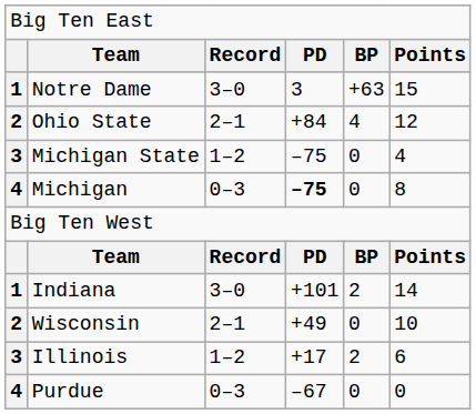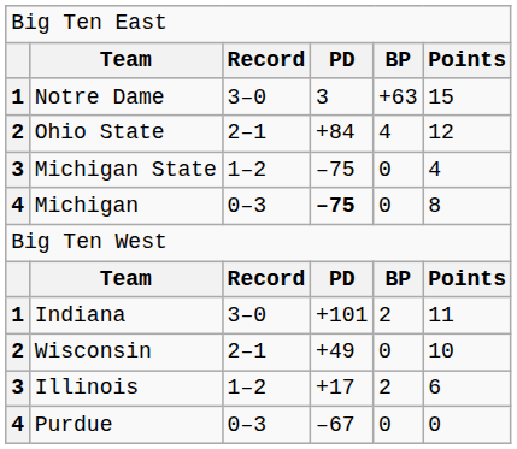 <table class="wikitable sortable collapsible plainrowheaders" style="font-size:90%;">
 <tr>
 <td colspan=6>Big Ten East</td>
 </tr>
 <tr>
 <th scope=col></th>
 <th scope=col>Team</th>
 <th scope=col>Record</th>
 <th scope=col>PD</th>
 <th scope=col>BP</th>
 <th scope=col>Points</th>
 </tr>
 <tr>
 <th align=center>1</th>
 <td align=left> Notre Dame</td>
 <td>3–0</td>
 <td>3</td>
 <td>+63</td>
 <td>15</td>
 </tr>
 <tr>
 <th align=center>2</th>
 <td align=left> Ohio State</td>
 <td>2–1</td>
 <td>+84</td>
 <td>4</td>
 <td>12</td>
 </tr>
 <tr>
 <th align=center>3</th>
 <td align=left> Michigan State</td>
 <td>1–2</td>
 <td>–75</td>
 <td>0</td>
 <td>4</td>
 </tr>
 <tr>
 <th align=center>4</th>
 <td align=left> Michigan</td>
 <td>0–3</td>
 <td><strong>–75</strong></td>
 <td>0</td>
 <td>8</td>
 </tr>
 <tr>
 <td colspan=6>Big Ten West</td>
 </tr>
 <tr>
 <th scope=col></th>
 <th scope=col>Team</th>
 <th scope=col>Record</th>
 <th scope=col>PD</th>
 <th scope=col>BP</th>
 <th scope=col>Points</th>
 </tr>
 <tr>
 <th align=center>1</th>
 <td align=left> Indiana</td>
 <td>3–0</td>
 <td>+101</td>
 <td>2</td>
-<td>14</td>
+<td>11</td>
 </tr>
 <tr>
 <th align=center>2</th>
 <td align=left> Wisconsin</td>
 <td>2–1</td>
 <td>+49</td>
 <td>0</td>
 <td>10</td>
 </tr>
 <tr>
 <th align=center>3</th>
 <td align=left> Illinois</td>
 <td>1–2</td>
 <td>+17</td>
 <td>2</td>
 <td>6</td>
 </tr>
 <tr>
 <th align=center>4</th>
 <td align=left> Purdue</td>
 <td>0–3</td>
 <td>–67</td>
 <td>0</td>
 <td>0</td>
 </tr>
 </table>
